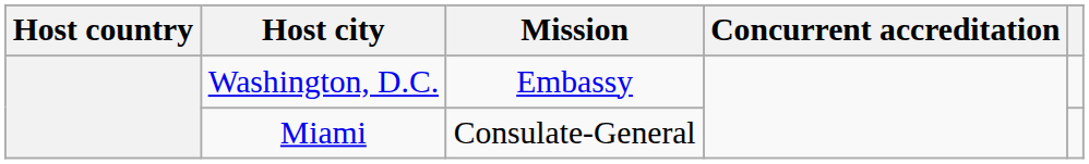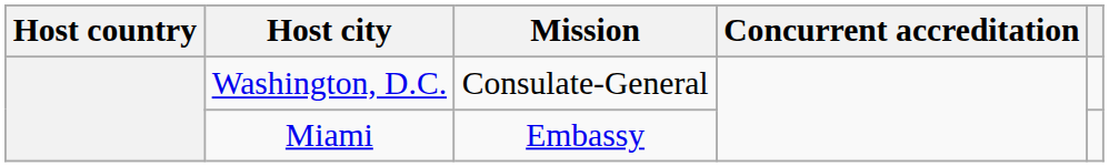 <table class="wikitable plainrowheaders" style="text-align:center;">
 <tr>
 <th scope="col">Host country</th>
 <th scope="col">Host city</th>
 <th scope="col">Mission</th>
 <th scope="col">Concurrent accreditation</th>
 <th scope="col"></th>
 </tr>
 <tr>
 <th scope="row" rowspan="2"></th>
 <td><a href='#'>Washington, D.C.</a></td>
-<td><a href='#'>Embassy</a></td>
+<td>Consulate-General</td>
 <td rowspan="2"></td>
 <td></td>
 </tr>
 <tr>
 <td><a href='#'>Miami</a></td>
-<td>Consulate-General</td>
+<td><a href='#'>Embassy</a></td>
 <td></td>
 </tr>
 </table>
